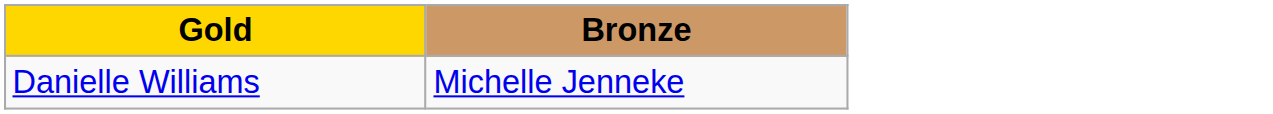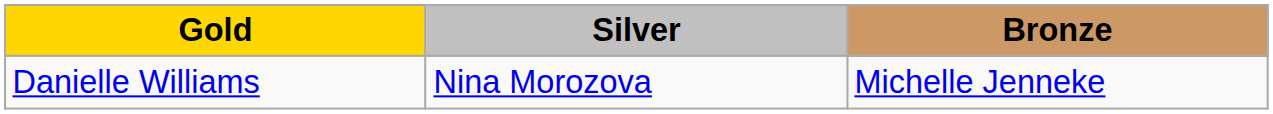 <table class="wikitable" style="text-align:left">
 <tr align="center">
 <td width=200 bgcolor=gold><strong>Gold</strong></td>
+<td width=200 bgcolor=silver><strong>Silver</strong></td>
 <td width=200 bgcolor=CC9966><strong>Bronze</strong></td>
 </tr>
 <tr>
 <td><a href='#'>Danielle Williams</a><br><em></em></td>
+<td><a href='#'>Nina Morozova</a><br><em></em></td>
 <td><a href='#'>Michelle Jenneke</a><br><em></em></td>
 </tr>
 </table>
